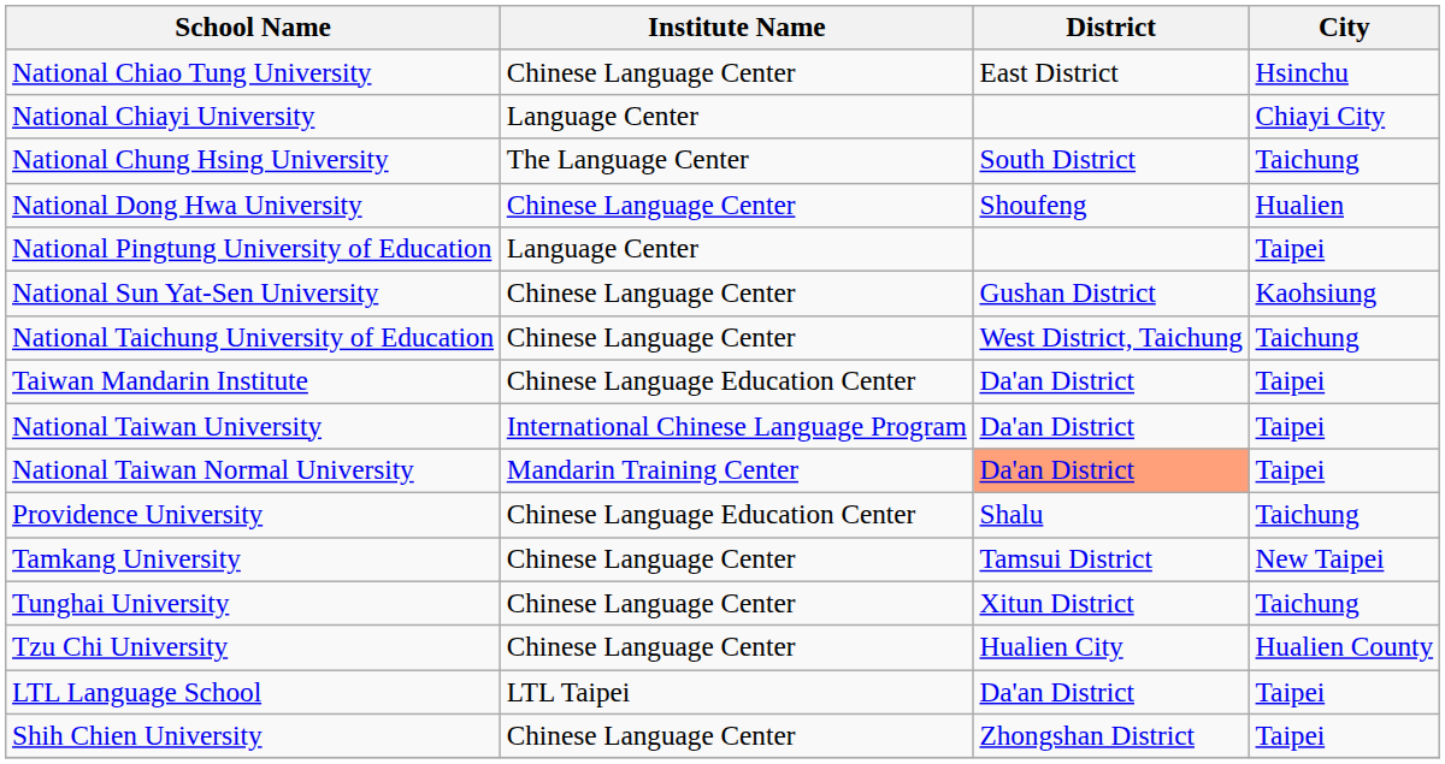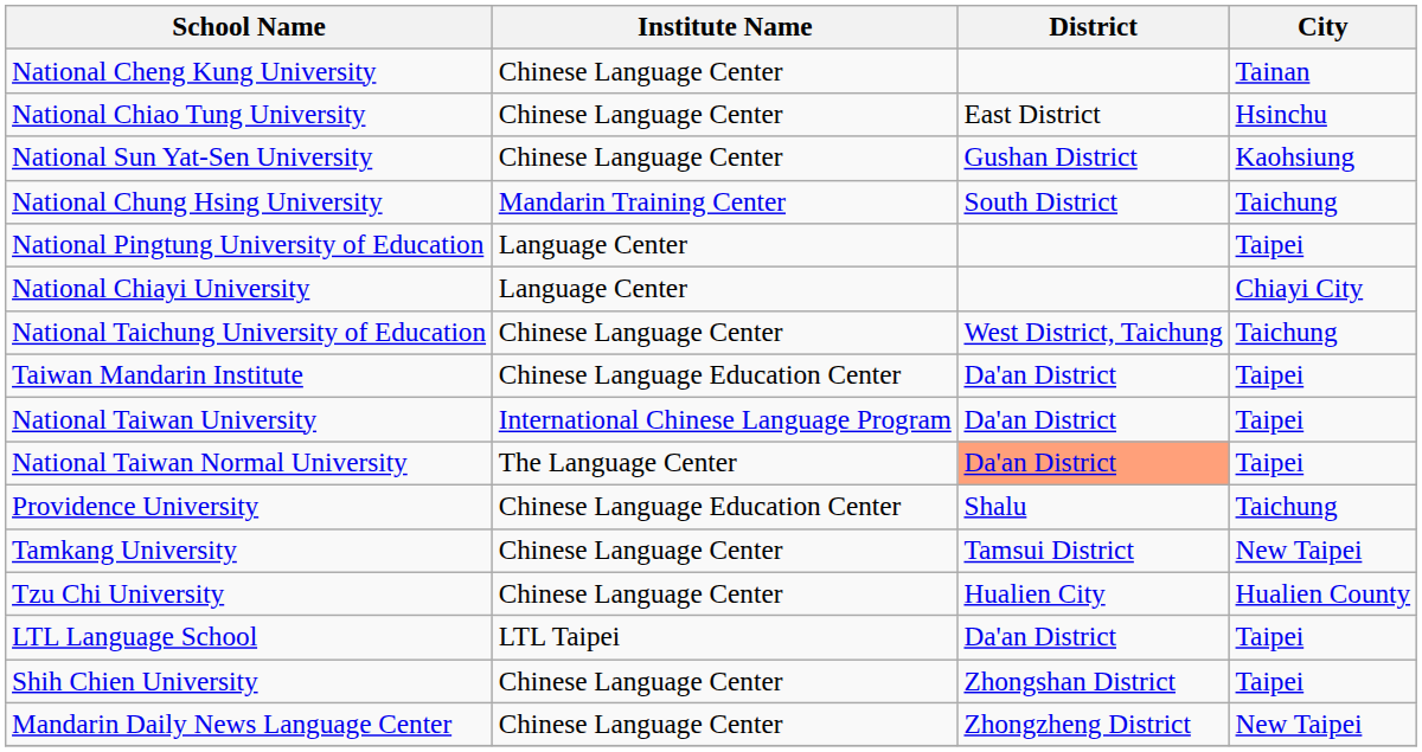 <table class="wikitable sortable">
 <tr>
 <th>School Name</th>
 <th>Institute Name</th>
 <th>District</th>
 <th>City</th>
 </tr>
 <tr>
+<td><a href='#'>National Cheng Kung University</a></td>
+<td>Chinese Language Center</td>
+<td></td>
+<td><a href='#'>Tainan</a></td>
+</tr>
+<tr>
 <td><a href='#'>National Chiao Tung University</a></td>
 <td>Chinese Language Center</td>
 <td>East District</td>
 <td><a href='#'>Hsinchu</a></td>
 </tr>
 <tr>
-<td><a href='#'>National Chiayi University</a></td>
-<td>Language Center</td>
-<td></td>
-<td><a href='#'>Chiayi City</a></td>
+<td><a href='#'>National Sun Yat-Sen University</a></td>
+<td>Chinese Language Center</td>
+<td><a href='#'>Gushan District</a></td>
+<td><a href='#'>Kaohsiung</a></td>
 </tr>
 <tr>
 <td><a href='#'>National Chung Hsing University</a></td>
-<td>The Language Center</td>
+<td><a href='#'>Mandarin Training Center</a></td>
 <td><a href='#'>South District</a></td>
 <td><a href='#'>Taichung</a></td>
-</tr>
-<tr>
-<td><a href='#'>National Dong Hwa University</a></td>
-<td><a href='#'>Chinese Language Center</a></td>
-<td><a href='#'>Shoufeng</a></td>
-<td><a href='#'>Hualien</a></td>
 </tr>
 <tr>
 <td><a href='#'>National Pingtung University of Education</a></td>
 <td>Language Center</td>
 <td></td>
 <td><a href='#'>Taipei</a></td>
 </tr>
 <tr>
-<td><a href='#'>National Sun Yat-Sen University</a></td>
-<td>Chinese Language Center</td>
-<td><a href='#'>Gushan District</a></td>
-<td><a href='#'>Kaohsiung</a></td>
+<td><a href='#'>National Chiayi University</a></td>
+<td>Language Center</td>
+<td></td>
+<td><a href='#'>Chiayi City</a></td>
 </tr>
 <tr>
 <td><a href='#'>National Taichung University of Education</a></td>
 <td>Chinese Language Center</td>
 <td><a href='#'>West District, Taichung</a></td>
 <td><a href='#'>Taichung</a></td>
 </tr>
 <tr>
 <td><a href='#'>Taiwan Mandarin Institute</a></td>
 <td>Chinese Language Education Center</td>
 <td><a href='#'>Da'an District</a></td>
 <td><a href='#'>Taipei</a></td>
 </tr>
 <tr>
 <td><a href='#'>National Taiwan University</a></td>
 <td><a href='#'>International Chinese Language Program</a></td>
 <td><a href='#'>Da'an District</a></td>
 <td><a href='#'>Taipei</a></td>
 </tr>
 <tr>
 <td><a href='#'>National Taiwan Normal University</a></td>
-<td><a href='#'>Mandarin Training Center</a></td>
+<td>The Language Center</td>
 <td style="background: lightsalmon;"><a href='#'>Da'an District</a></td>
 <td><a href='#'>Taipei</a></td>
 </tr>
 <tr>
 <td><a href='#'>Providence University</a></td>
 <td>Chinese Language Education Center</td>
 <td><a href='#'>Shalu</a></td>
 <td><a href='#'>Taichung</a></td>
 </tr>
 <tr>
 <td><a href='#'>Tamkang University</a></td>
 <td>Chinese Language Center</td>
 <td><a href='#'>Tamsui District</a></td>
 <td><a href='#'>New Taipei</a></td>
-</tr>
-<tr>
-<td><a href='#'>Tunghai University</a></td>
-<td>Chinese Language Center</td>
-<td><a href='#'>Xitun District</a></td>
-<td><a href='#'>Taichung</a></td>
 </tr>
 <tr>
 <td><a href='#'>Tzu Chi University</a></td>
 <td>Chinese Language Center</td>
 <td><a href='#'>Hualien City</a></td>
 <td><a href='#'>Hualien County</a></td>
 </tr>
 <tr>
 <td><a href='#'>LTL Language School</a></td>
 <td>LTL Taipei</td>
 <td><a href='#'>Da'an District</a></td>
 <td><a href='#'>Taipei</a></td>
 </tr>
 <tr>
 <td><a href='#'>Shih Chien University</a></td>
 <td>Chinese Language Center</td>
 <td><a href='#'>Zhongshan District</a></td>
 <td><a href='#'>Taipei</a></td>
 </tr>
 <tr>
+<td><a href='#'>Mandarin Daily News Language Center</a></td>
+<td>Chinese Language Center</td>
+<td><a href='#'>Zhongzheng District</a></td>
+<td><a href='#'>New Taipei</a></td>
+</tr>
+<tr>
 </tr>
 </table>
